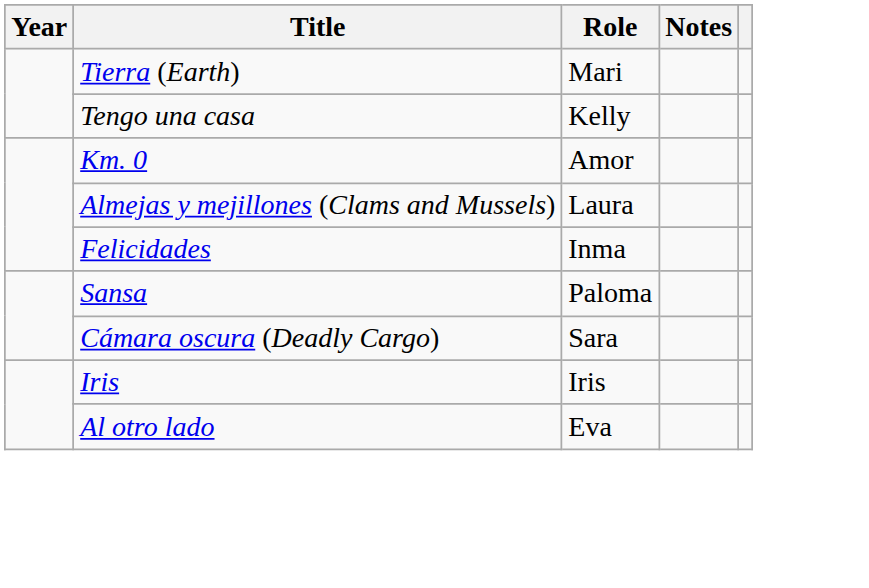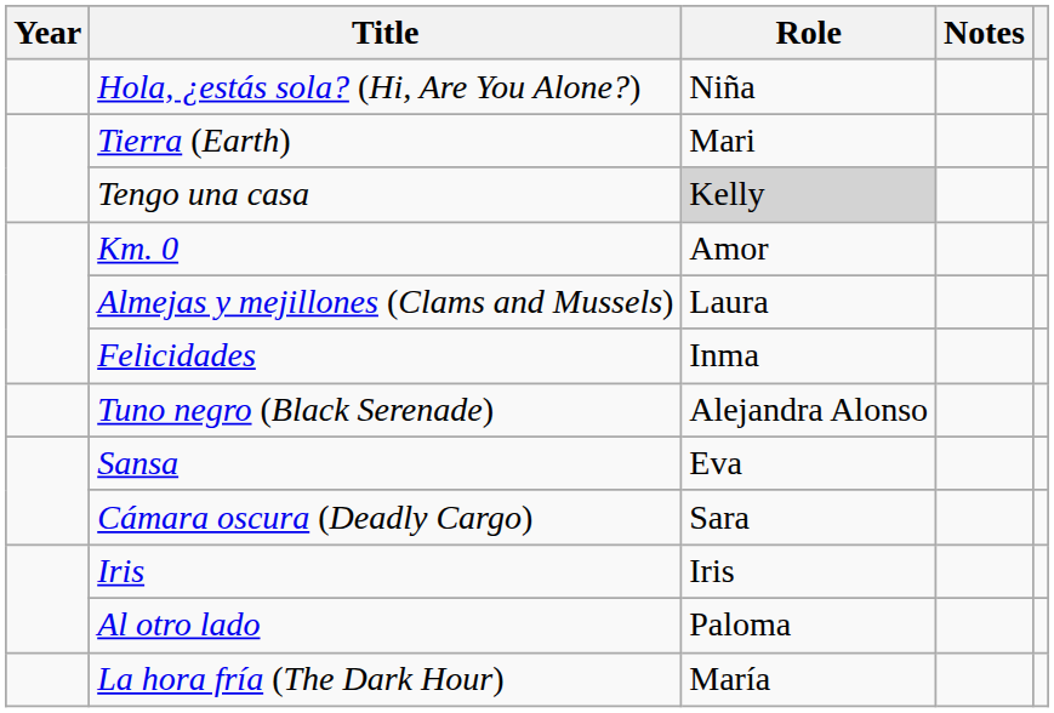 <table class="wikitable sortable">
 <tr>
 <th>Year</th>
 <th>Title</th>
 <th>Role</th>
 <th>Notes</th>
 <th></th>
+</tr>
+<tr>
+<td></td>
+<td><em><a href='#'>Hola, ¿estás sola?</a></em> (<em>Hi, Are You Alone?</em>)</td>
+<td>Niña</td>
+<td></td>
+<td></td>
 </tr>
 <tr>
 <td rowspan = "2"></td>
 <td><em><a href='#'>Tierra</a></em> (<em>Earth</em>)</td>
 <td>Mari</td>
 <td></td>
 <td></td>
 </tr>
 <tr>
 <td><em>Tengo una casa</em></td>
-<td>Kelly</td>
+<td style="background: lightgrey;">Kelly</td>
 <td></td>
 <td></td>
 </tr>
 <tr>
 <td rowspan = "3"></td>
 <td><em><a href='#'>Km. 0</a></em></td>
 <td>Amor</td>
 <td></td>
 <td></td>
 </tr>
 <tr>
 <td><em><a href='#'>Almejas y mejillones</a></em> (<em>Clams and Mussels</em>)</td>
 <td>Laura</td>
 <td></td>
 <td></td>
 </tr>
 <tr>
 <td><em><a href='#'>Felicidades</a></em></td>
 <td>Inma</td>
 <td></td>
 <td></td>
 </tr>
 <tr>
+<td></td>
+<td><em><a href='#'>Tuno negro</a></em> (<em>Black Serenade</em>)</td>
+<td>Alejandra Alonso</td>
+<td></td>
+<td></td>
+</tr>
+<tr>
 <td rowspan = "2"></td>
 <td><em><a href='#'>Sansa</a></em></td>
-<td>Paloma</td>
+<td>Eva</td>
 <td></td>
 <td></td>
 </tr>
 <tr>
 <td><em><a href='#'>Cámara oscura</a></em> (<em>Deadly Cargo</em>)</td>
 <td>Sara</td>
 <td></td>
 <td></td>
 </tr>
 <tr>
 <td rowspan = "2"></td>
 <td><em><a href='#'>Iris</a></em></td>
 <td>Iris</td>
 <td></td>
 <td></td>
 </tr>
 <tr>
 <td><em><a href='#'>Al otro lado</a></em></td>
-<td>Eva</td>
+<td>Paloma</td>
+<td></td>
+<td></td>
+</tr>
+<tr>
+<td></td>
+<td><em><a href='#'>La hora fría</a></em> (<em>The Dark Hour</em>)</td>
+<td>María</td>
 <td></td>
 <td></td>
 </tr>
 </table>
